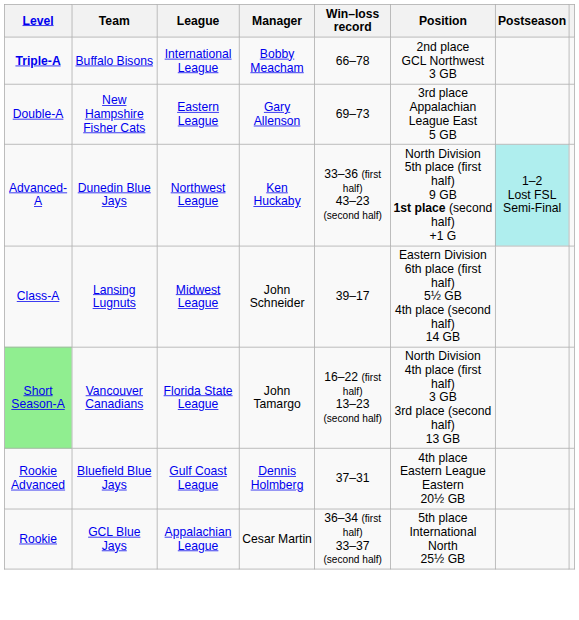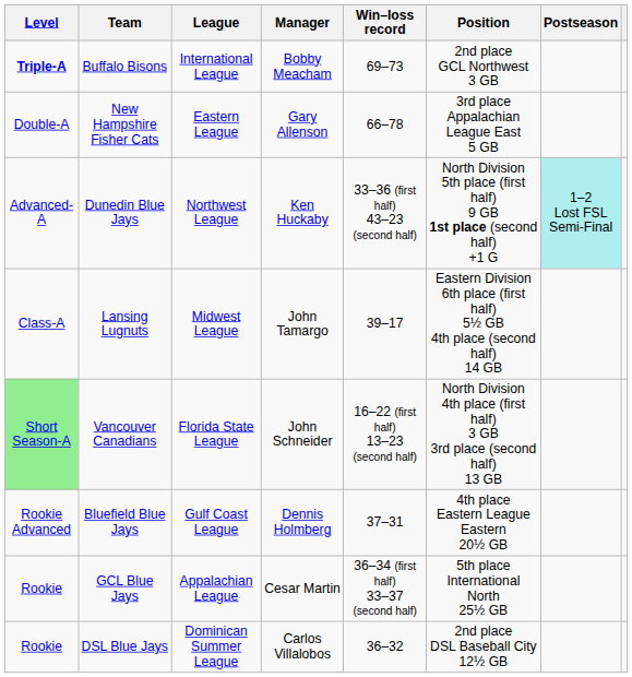 <table class="wikitable" style="width:85%; text-align:center;">
 <tr>
 <th style="width:12%;"><a href='#'>Level</a></th>
 <th style="width:16%;">Team</th>
 <th style="width:15%;">League</th>
 <th style="width:14%;">Manager</th>
 <th style="width:15%;">Win–loss record</th>
 <th style="width:20%;">Position</th>
 <th style="width:20%;">Postseason</th>
 <th style="width:5%;"></th>
 </tr>
 <tr>
 <td><strong><a href='#'>Triple-A</a></strong></td>
 <td><a href='#'>Buffalo Bisons</a></td>
 <td><a href='#'>International League</a></td>
 <td><a href='#'>Bobby Meacham</a></td>
-<td>66–78</td>
+<td>69–73</td>
 <td>2nd place<br>GCL Northwest<br>3 GB</td>
 <td></td>
 <td></td>
 </tr>
 <tr>
 <td><a href='#'>Double-A</a></td>
 <td><a href='#'>New Hampshire Fisher Cats</a></td>
 <td><a href='#'>Eastern League</a></td>
 <td><a href='#'>Gary Allenson</a></td>
-<td>69–73</td>
+<td>66–78</td>
 <td>3rd place<br>Appalachian League East<br>5 GB</td>
 <td></td>
 <td></td>
 </tr>
 <tr>
 <td><a href='#'>Advanced-A</a></td>
 <td><a href='#'>Dunedin Blue Jays</a></td>
 <td><a href='#'>Northwest League</a></td>
 <td><a href='#'>Ken Huckaby</a></td>
 <td>33–36 <small>(first half)</small><br> 43–23 <small>(second half)</small></td>
 <td>North Division<br>5th place (first half)<br>9 GB<br><strong>1st place</strong> (second half)<br>+1 G</td>
 <td style="background: paleturquoise;">1–2<br>Lost FSL Semi-Final</td>
 <td></td>
 </tr>
 <tr>
 <td><a href='#'>Class-A</a></td>
 <td><a href='#'>Lansing Lugnuts</a></td>
 <td><a href='#'>Midwest League</a></td>
-<td>John Schneider</td>
+<td>John Tamargo</td>
 <td>39–17</td>
 <td>Eastern Division<br>6th place (first half)<br>5½ GB<br>4th place (second half)<br>14 GB</td>
 <td></td>
 <td></td>
 </tr>
 <tr>
 <td style="background: lightgreen;"><a href='#'>Short Season-A</a></td>
 <td><a href='#'>Vancouver Canadians</a></td>
 <td><a href='#'>Florida State League</a></td>
-<td>John Tamargo</td>
+<td>John Schneider</td>
 <td>16–22 <small>(first half)</small><br> 13–23 <small>(second half)</small></td>
 <td>North Division<br>4th place (first half)<br>3 GB<br>3rd place (second half)<br>13 GB</td>
 <td></td>
 <td></td>
 </tr>
 <tr>
 <td><a href='#'>Rookie Advanced</a></td>
 <td><a href='#'>Bluefield Blue Jays</a></td>
 <td><a href='#'>Gulf Coast League</a></td>
 <td><a href='#'>Dennis Holmberg</a></td>
 <td>37–31</td>
 <td>4th place<br>Eastern League Eastern<br>20½ GB</td>
 <td></td>
 <td></td>
 </tr>
 <tr>
 <td><a href='#'>Rookie</a></td>
 <td><a href='#'>GCL Blue Jays</a></td>
 <td><a href='#'>Appalachian League</a></td>
 <td>Cesar Martin</td>
 <td>36–34 <small>(first half)</small><br> 33–37 <small>(second half)</small></td>
 <td>5th place<br>International North<br>25½ GB</td>
 <td></td>
 <td></td>
 </tr>
+<tr>
+<td><a href='#'>Rookie</a></td>
+<td><a href='#'>DSL Blue Jays</a></td>
+<td><a href='#'>Dominican Summer League</a></td>
+<td>Carlos Villalobos</td>
+<td>36–32</td>
+<td>2nd place<br>DSL Baseball City<br>12½ GB</td>
+<td></td>
+<td></td>
+</tr>
 </table>
